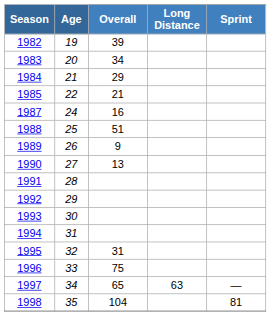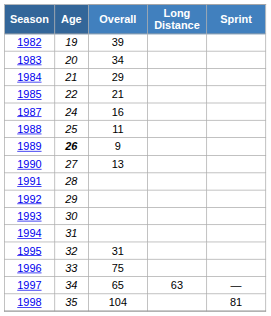 <table class="wikitable" style="font-size:95%; text-align:center; border:grey solid 1px; border-collapse:collapse; background:#ffffff;">
 <tr>
 <th style="background-color:#369; color:white; width:60px;" rowspan="2"> Season </th>
 <th style="background-color:#369; color:white; width:40px;" rowspan="2"> Age </th>
 </tr>
 <tr>
 <th style="background-color:#4180be; color:white; width:75px;">Overall</th>
 <th style="background-color:#4180be; color:white; width:75px;">Long Distance</th>
 <th style="background-color:#4180be; color:white; width:75px;">Sprint</th>
 </tr>
 <tr>
 <td><a href='#'>1982</a></td>
 <td><em>19</em></td>
 <td>39</td>
 <td></td>
 <td></td>
 </tr>
 <tr>
 <td><a href='#'>1983</a></td>
 <td><em>20</em></td>
 <td>34</td>
 <td></td>
 <td></td>
 </tr>
 <tr>
 <td><a href='#'>1984</a></td>
 <td><em>21</em></td>
 <td>29</td>
 <td></td>
 <td></td>
 </tr>
 <tr>
 <td><a href='#'>1985</a></td>
 <td><em>22</em></td>
 <td>21</td>
 <td></td>
 <td></td>
 </tr>
 <tr>
 <td><a href='#'>1987</a></td>
 <td><em>24</em></td>
 <td>16</td>
 <td></td>
 <td></td>
 </tr>
 <tr>
 <td><a href='#'>1988</a></td>
 <td><em>25</em></td>
-<td>51</td>
+<td>11</td>
 <td></td>
 <td></td>
 </tr>
 <tr>
 <td><a href='#'>1989</a></td>
-<td><em>26</em></td>
+<td><strong><em>26</em></strong></td>
 <td>9</td>
 <td></td>
 <td></td>
 </tr>
 <tr>
 <td><a href='#'>1990</a></td>
 <td><em>27</em></td>
 <td>13</td>
 <td></td>
 <td></td>
 </tr>
 <tr>
 <td><a href='#'>1991</a></td>
 <td><em>28</em></td>
 <td></td>
 <td></td>
 <td></td>
 </tr>
 <tr>
 <td><a href='#'>1992</a></td>
 <td><em>29</em></td>
 <td></td>
 <td></td>
 <td></td>
 </tr>
 <tr>
 <td><a href='#'>1993</a></td>
 <td><em>30</em></td>
 <td></td>
 <td></td>
 <td></td>
 </tr>
 <tr>
 <td><a href='#'>1994</a></td>
 <td><em>31</em></td>
 <td></td>
 <td></td>
 <td></td>
 </tr>
 <tr>
 <td><a href='#'>1995</a></td>
 <td><em>32</em></td>
 <td>31</td>
 <td></td>
 <td></td>
 </tr>
 <tr>
 <td><a href='#'>1996</a></td>
 <td><em>33</em></td>
 <td>75</td>
 <td></td>
 <td></td>
 </tr>
 <tr>
 <td><a href='#'>1997</a></td>
 <td><em>34</em></td>
 <td>65</td>
 <td>63</td>
 <td>—</td>
 </tr>
 <tr>
 <td><a href='#'>1998</a></td>
 <td><em>35</em></td>
 <td>104</td>
 <td></td>
 <td>81</td>
 </tr>
 <tr>
 </tr>
 </table>
